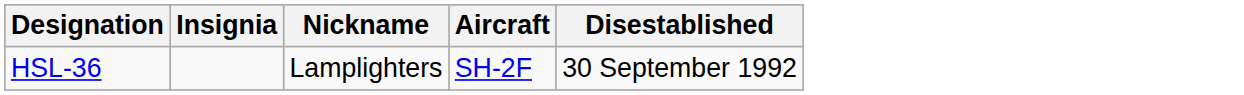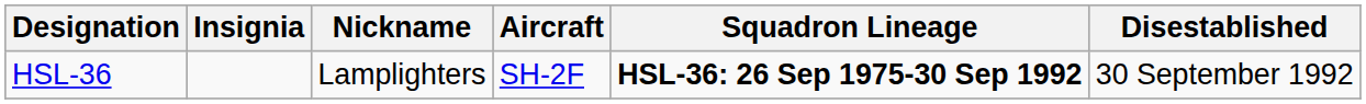 <table class="wikitable">
 <tr>
 <th>Designation</th>
 <th>Insignia</th>
 <th>Nickname</th>
 <th>Aircraft</th>
+<th>Squadron Lineage</th>
 <th>Disestablished</th>
 </tr>
 <tr>
 <td><a href='#'>HSL-36</a></td>
 <td></td>
 <td>Lamplighters</td>
 <td><a href='#'>SH-2F</a></td>
+<td style="white-space: nowrap;"><strong>HSL-36: 26 Sep 1975-30 Sep 1992</strong></td>
 <td>30 September 1992</td>
 </tr>
 </table>
